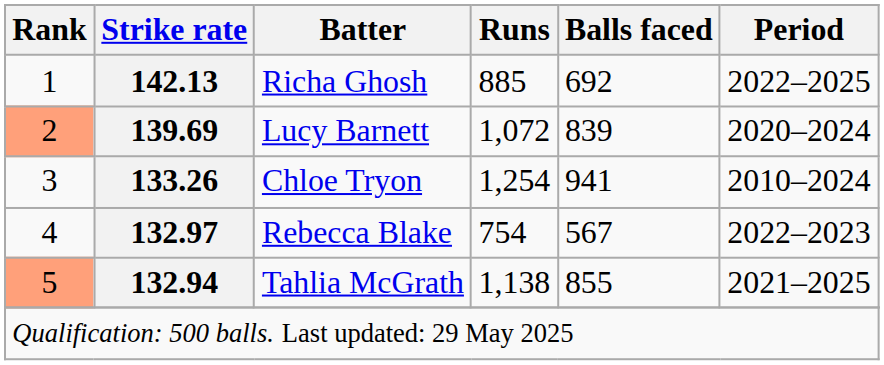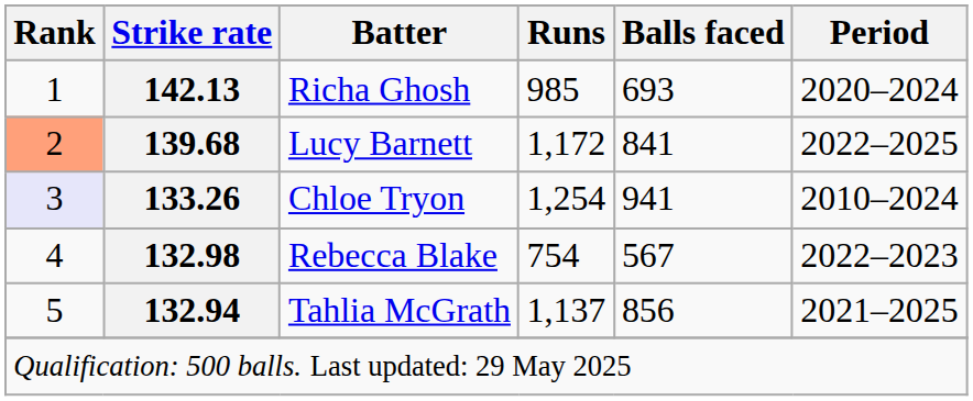 <table class="wikitable sortable defaultcenter col2left">
 <tr>
 <th scope="col">Rank</th>
 <th scope="col"><a href='#'>Strike rate</a></th>
 <th scope="col">Batter</th>
 <th scope="col">Runs</th>
 <th scope="col">Balls faced</th>
 <th scope="col">Period</th>
 </tr>
 <tr>
 <td align=center>1</td>
 <th scope="row">142.13</th>
 <td> <a href='#'>Richa Ghosh</a></td>
-<td>885</td>
-<td>692</td>
+<td>985</td>
+<td>693</td>
+<td>2020–2024</td>
+</tr>
+<tr>
+<td align=center style="background: lightsalmon;">2</td>
+<th scope="row">139.68</th>
+<td> <a href='#'>Lucy Barnett</a></td>
+<td>1,172</td>
+<td>841</td>
 <td>2022–2025</td>
 </tr>
 <tr>
-<td align=center style="background: lightsalmon;">2</td>
-<th scope="row">139.69</th>
-<td> <a href='#'>Lucy Barnett</a></td>
-<td>1,072</td>
-<td>839</td>
-<td>2020–2024</td>
-</tr>
-<tr>
-<td align=center>3</td>
+<td align=center style="background: lavender;">3</td>
 <th scope="row">133.26</th>
 <td> <a href='#'>Chloe Tryon</a></td>
 <td>1,254</td>
 <td>941</td>
 <td>2010–2024</td>
 </tr>
 <tr>
 <td align=center>4</td>
-<th scope="row">132.97</th>
+<th scope="row">132.98</th>
 <td> <a href='#'>Rebecca Blake</a></td>
 <td>754</td>
 <td>567</td>
 <td>2022–2023</td>
 </tr>
 <tr>
-<td align=center style="background: lightsalmon;">5</td>
+<td align=center>5</td>
 <th scope="row">132.94</th>
 <td> <a href='#'>Tahlia McGrath</a></td>
-<td>1,138</td>
-<td>855</td>
+<td>1,137</td>
+<td>856</td>
 <td>2021–2025</td>
 </tr>
 <tr>
 </tr>
 <tr class="sortbottom">
 <td scope="row" colspan="8" style="text-align:left;"><small><em>Qualification: 500 balls.</em></small> <small>Last updated: 29 May 2025</small></td>
 </tr>
 </table>
